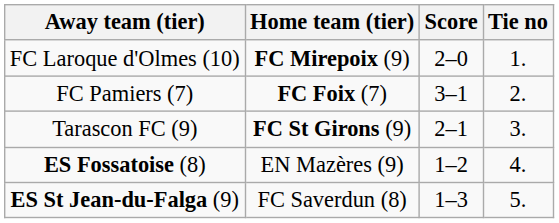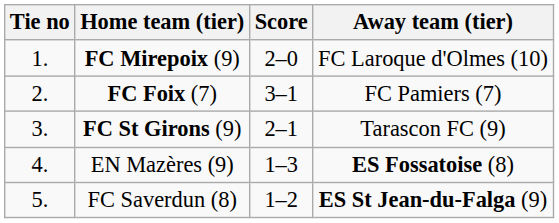 <table class="wikitable" style="text-align: center">
 <tr>
-<th>Away team (tier)</th>
+<th>Tie no</th>
 <th>Home team (tier)</th>
 <th>Score</th>
-<th>Tie no</th>
+<th>Away team (tier)</th>
 </tr>
 <tr>
-<td>FC Laroque d'Olmes (10)</td>
+<td>1.</td>
 <td><strong>FC Mirepoix</strong> (9)</td>
 <td>2–0</td>
-<td>1.</td>
+<td>FC Laroque d'Olmes (10)</td>
 </tr>
 <tr>
-<td>FC Pamiers (7)</td>
+<td>2.</td>
 <td><strong>FC Foix</strong> (7)</td>
 <td>3–1</td>
-<td>2.</td>
+<td>FC Pamiers (7)</td>
 </tr>
 <tr>
-<td>Tarascon FC (9)</td>
+<td>3.</td>
 <td><strong>FC St Girons</strong> (9)</td>
 <td>2–1 </td>
-<td>3.</td>
+<td>Tarascon FC (9)</td>
 </tr>
 <tr>
+<td>4.</td>
+<td>EN Mazères (9)</td>
+<td>1–3</td>
 <td><strong>ES Fossatoise</strong> (8)</td>
-<td>EN Mazères (9)</td>
-<td>1–2</td>
-<td>4.</td>
 </tr>
 <tr>
+<td>5.</td>
+<td>FC Saverdun (8)</td>
+<td>1–2</td>
 <td><strong>ES St Jean-du-Falga</strong> (9)</td>
-<td>FC Saverdun (8)</td>
-<td>1–3</td>
-<td>5.</td>
 </tr>
 </table>
